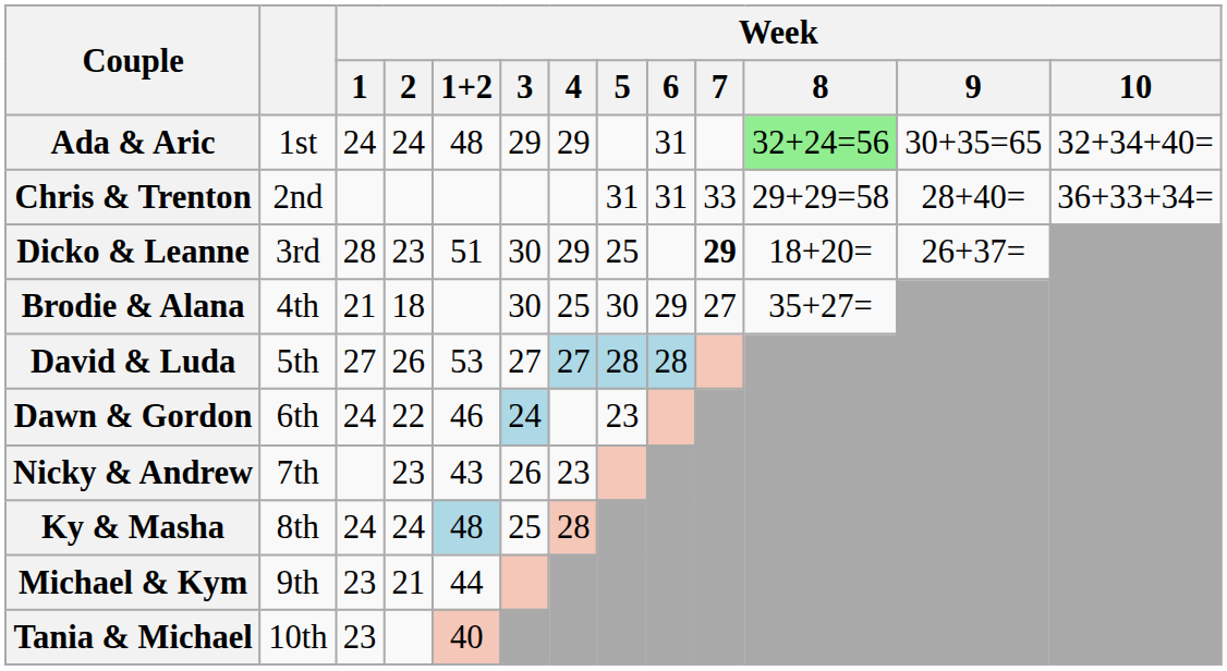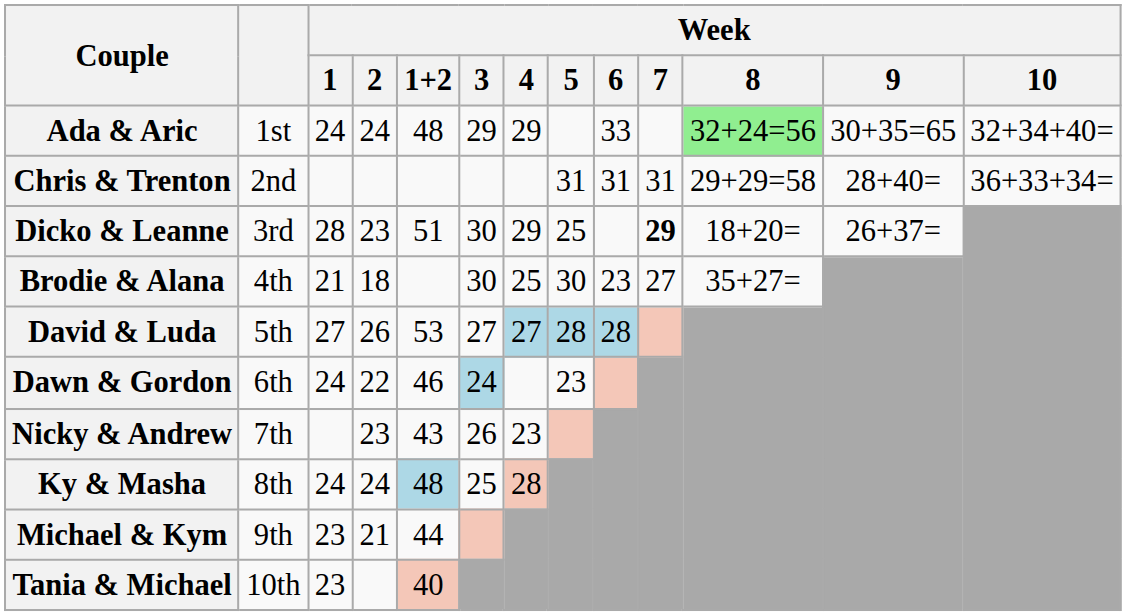 <table class="wikitable sortable" style="text-align:center; font-size:95%">
 <tr>
 <th rowspan="2" scope="col">Couple</th>
 <th rowspan="2" scope="col"></th>
 <th colspan="11">Week</th>
 </tr>
 <tr>
 <th scope="col">1</th>
 <th scope="col">2</th>
 <th scope="col">1+2</th>
 <th scope="col">3</th>
 <th scope="col">4</th>
 <th scope="col">5</th>
 <th scope="col">6</th>
 <th scope="col">7</th>
 <th scope="col">8</th>
 <th scope="col">9</th>
 <th scope="col">10</th>
 </tr>
 <tr>
 <th scope="row">Ada & Aric</th>
 <td>1st</td>
 <td>24</td>
 <td>24</td>
 <td>48</td>
 <td>29</td>
 <td>29</td>
 <td></td>
-<td>31</td>
+<td>33</td>
 <td></td>
 <td style="background: lightgreen;">32+24=56</td>
 <td>30+35=65</td>
 <td>32+34+40=</td>
 </tr>
 <tr>
 <th scope="row">Chris & Trenton</th>
 <td>2nd</td>
 <td></td>
 <td></td>
 <td></td>
 <td></td>
 <td></td>
 <td>31</td>
 <td>31</td>
-<td>33</td>
+<td>31</td>
 <td>29+29=58</td>
 <td>28+40=</td>
 <td>36+33+34=</td>
 </tr>
 <tr>
 <th scope="row">Dicko & Leanne</th>
 <td>3rd</td>
 <td>28</td>
 <td>23</td>
 <td>51</td>
 <td>30</td>
 <td>29</td>
 <td>25</td>
 <td></td>
 <td><strong>29</strong></td>
 <td>18+20=</td>
 <td>26+37=</td>
 <td rowspan="8" style="background:darkgrey;"></td>
 </tr>
 <tr>
 <th scope="row">Brodie & Alana</th>
 <td>4th</td>
 <td>21</td>
 <td>18</td>
 <td></td>
 <td>30</td>
 <td>25</td>
 <td>30</td>
-<td>29</td>
+<td>23</td>
 <td>27</td>
 <td>35+27=</td>
 <td rowspan="7" style="background:darkgrey;"></td>
 </tr>
 <tr>
 <th scope="row">David & Luda</th>
 <td>5th</td>
 <td>27</td>
 <td>26</td>
 <td>53</td>
 <td>27</td>
 <td bgcolor="lightblue">27</td>
 <td bgcolor="lightblue">28</td>
 <td bgcolor="lightblue">28</td>
 <td bgcolor="f4c7b8"></td>
 <td rowspan="6" style="background:darkgrey;"></td>
 </tr>
 <tr>
 <th scope="row">Dawn & Gordon</th>
 <td>6th</td>
 <td>24</td>
 <td>22</td>
 <td>46</td>
 <td bgcolor="lightblue">24</td>
 <td></td>
 <td>23</td>
 <td bgcolor="f4c7b8"></td>
 <td rowspan="5" style="background:darkgrey;"></td>
 </tr>
 <tr>
 <th scope="row">Nicky & Andrew</th>
 <td>7th</td>
 <td></td>
 <td>23</td>
 <td>43</td>
 <td>26</td>
 <td>23</td>
 <td bgcolor="f4c7b8"></td>
 <td rowspan="4" style="background:darkgrey;"></td>
 </tr>
 <tr>
 <th scope="row">Ky & Masha</th>
 <td>8th</td>
 <td>24</td>
 <td>24</td>
 <td bgcolor="lightblue">48</td>
 <td>25</td>
 <td bgcolor="f4c7b8">28</td>
 <td rowspan="3" style="background:darkgrey;"></td>
 </tr>
 <tr>
 <th scope="row">Michael & Kym</th>
 <td>9th</td>
 <td>23</td>
 <td>21</td>
 <td>44</td>
 <td bgcolor="f4c7b8"></td>
 <td rowspan="2" style="background:darkgrey;"></td>
 </tr>
 <tr>
 <th scope="row">Tania & Michael</th>
 <td>10th</td>
 <td>23</td>
 <td></td>
 <td bgcolor="f4c7b8">40</td>
 <td style="background:darkgrey;"></td>
 </tr>
 </table>
